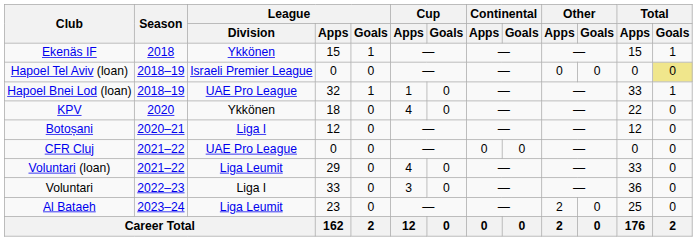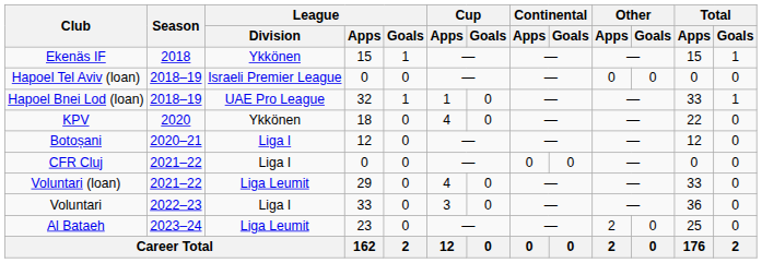 <table class="wikitable" border="1" style="text-align: center;">
 <tr>
 <th rowspan="2">Club</th>
 <th rowspan="2">Season</th>
 <th colspan="3">League</th>
 <th colspan="2">Cup</th>
 <th colspan="2">Continental</th>
 <th colspan="2">Other</th>
 <th colspan="2">Total</th>
 </tr>
 <tr>
 <th>Division</th>
 <th>Apps</th>
 <th>Goals</th>
 <th>Apps</th>
 <th>Goals</th>
 <th>Apps</th>
 <th>Goals</th>
 <th>Apps</th>
 <th>Goals</th>
 <th>Apps</th>
 <th>Goals</th>
 </tr>
 <tr>
 <td><a href='#'>Ekenäs IF</a></td>
 <td><a href='#'>2018</a></td>
 <td><a href='#'>Ykkönen</a></td>
 <td>15</td>
 <td>1</td>
 <td colspan="2">—</td>
 <td colspan="2">—</td>
 <td colspan="2">—</td>
 <td>15</td>
 <td>1</td>
 </tr>
 <tr>
 <td><a href='#'>Hapoel Tel Aviv</a> (loan)</td>
 <td><a href='#'>2018–19</a></td>
 <td><a href='#'>Israeli Premier League</a></td>
 <td>0</td>
 <td>0</td>
 <td colspan="2">—</td>
 <td colspan="2">—</td>
 <td>0</td>
 <td>0</td>
 <td>0</td>
-<td style="background: khaki;">0</td>
+<td>0</td>
 </tr>
 <tr>
 <td><a href='#'>Hapoel Bnei Lod</a> (loan)</td>
 <td><a href='#'>2018–19</a></td>
 <td><a href='#'>UAE Pro League</a></td>
 <td>32</td>
 <td>1</td>
 <td>1</td>
 <td>0</td>
 <td colspan="2">—</td>
 <td colspan="2">—</td>
 <td>33</td>
 <td>1</td>
 </tr>
 <tr>
 <td><a href='#'>KPV</a></td>
 <td><a href='#'>2020</a></td>
 <td>Ykkönen</td>
 <td>18</td>
 <td>0</td>
 <td>4</td>
 <td>0</td>
 <td colspan="2">—</td>
 <td colspan="2">—</td>
 <td>22</td>
 <td>0</td>
 </tr>
 <tr>
 <td><a href='#'>Botoșani</a></td>
 <td><a href='#'>2020–21</a></td>
 <td><a href='#'>Liga I</a></td>
 <td>12</td>
 <td>0</td>
 <td colspan="2">—</td>
 <td colspan="2">—</td>
 <td colspan="2">—</td>
 <td>12</td>
 <td>0</td>
 </tr>
 <tr>
 <td><a href='#'>CFR Cluj</a></td>
 <td><a href='#'>2021–22</a></td>
-<td><a href='#'>UAE Pro League</a></td>
+<td>Liga I</td>
 <td>0</td>
 <td>0</td>
 <td colspan="2">—</td>
 <td>0</td>
 <td>0</td>
 <td colspan="2">—</td>
 <td>0</td>
 <td>0</td>
 </tr>
 <tr>
 <td><a href='#'>Voluntari</a> (loan)</td>
 <td><a href='#'>2021–22</a></td>
 <td><a href='#'>Liga Leumit</a></td>
 <td>29</td>
 <td>0</td>
 <td>4</td>
 <td>0</td>
 <td colspan="2">—</td>
 <td colspan="2">—</td>
 <td>33</td>
 <td>0</td>
 </tr>
 <tr>
 <td>Voluntari</td>
 <td><a href='#'>2022–23</a></td>
 <td>Liga I</td>
 <td>33</td>
 <td>0</td>
 <td>3</td>
 <td>0</td>
 <td colspan="2">—</td>
 <td colspan="2">—</td>
 <td>36</td>
 <td>0</td>
 </tr>
 <tr>
 <td><a href='#'>Al Bataeh</a></td>
 <td><a href='#'>2023–24</a></td>
 <td><a href='#'>Liga Leumit</a></td>
 <td>23</td>
 <td>0</td>
 <td colspan="2">—</td>
 <td colspan="2">—</td>
 <td>2</td>
 <td>0</td>
 <td>25</td>
 <td>0</td>
 </tr>
 <tr>
 <th colspan="3">Career Total</th>
 <th>162</th>
 <th>2</th>
 <th>12</th>
 <th>0</th>
 <th>0</th>
 <th>0</th>
 <th>2</th>
 <th>0</th>
 <th>176</th>
 <th>2</th>
 </tr>
 </table>
